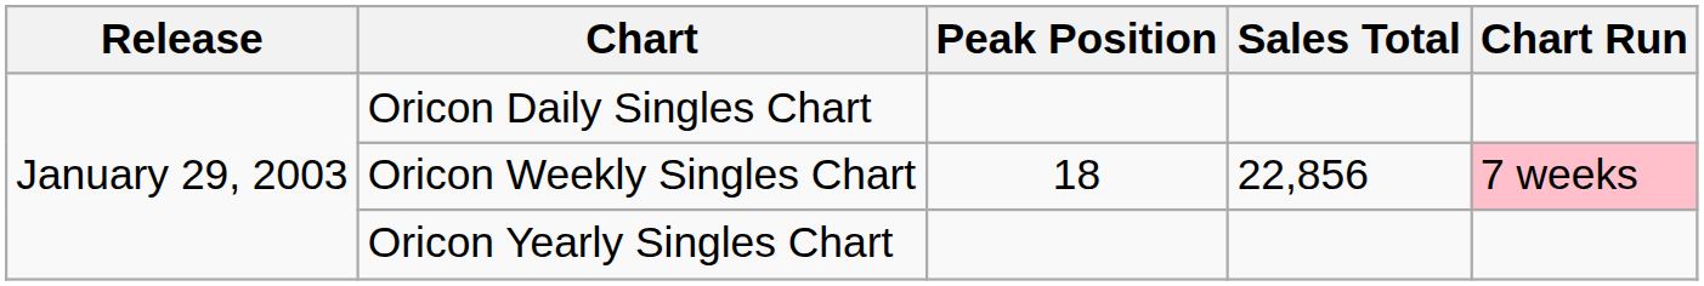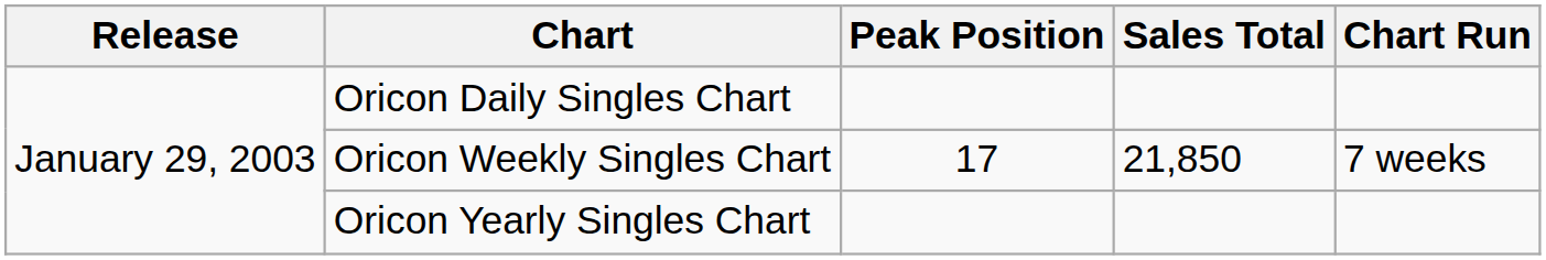 <table class="wikitable">
 <tr>
 <th>Release</th>
 <th>Chart</th>
 <th>Peak Position</th>
 <th>Sales Total</th>
 <th>Chart Run</th>
 </tr>
 <tr>
 <td rowspan="3">January 29, 2003</td>
 <td>Oricon Daily Singles Chart</td>
 <td align="center"></td>
 <td></td>
 <td></td>
 </tr>
 <tr>
 <td>Oricon Weekly Singles Chart</td>
-<td align="center">18</td>
-<td>22,856</td>
-<td style="background: pink;">7 weeks</td>
+<td align="center">17</td>
+<td>21,850</td>
+<td>7 weeks</td>
 </tr>
 <tr>
 <td>Oricon Yearly Singles Chart</td>
 <td align="center"></td>
 <td></td>
 <td></td>
 </tr>
 </table>
